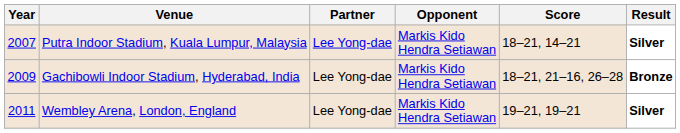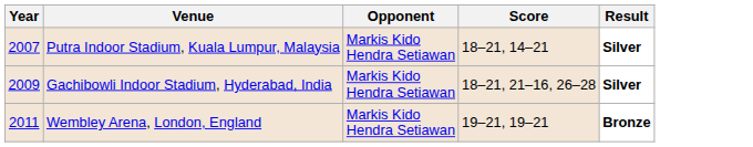 <table class="sortable wikitable" style="font-size: 90%;">
 <tr>
 <th>Year</th>
 <th>Venue</th>
-<th>Partner</th>
 <th>Opponent</th>
 <th>Score</th>
 <th>Result</th>
 </tr>
 <tr style="background:#F3E6D7">
 <td align="center"><a href='#'>2007</a></td>
 <td align="left"><a href='#'>Putra Indoor Stadium</a>, <a href='#'>Kuala Lumpur, Malaysia</a></td>
-<td align="left"> <a href='#'>Lee Yong-dae</a></td>
 <td align="left"> <a href='#'>Markis Kido</a> <br>  <a href='#'>Hendra Setiawan</a></td>
 <td align="left">18–21, 14–21</td>
 <td style="text-align:left; background:white"> <strong>Silver</strong></td>
 </tr>
 <tr style="background:#F3E6D7">
 <td align="center"><a href='#'>2009</a></td>
 <td align="left"><a href='#'>Gachibowli Indoor Stadium</a>, <a href='#'>Hyderabad, India</a></td>
-<td align="left"> Lee Yong-dae</td>
 <td align="left"> <a href='#'>Markis Kido</a> <br>  <a href='#'>Hendra Setiawan</a></td>
 <td align="left">18–21, 21–16, 26–28</td>
-<td style="text-align:left; background:white"> <strong>Bronze</strong></td>
+<td style="text-align:left; background:white"> <strong>Silver</strong></td>
 </tr>
 <tr style="background:#F3E6D7">
 <td align="center"><a href='#'>2011</a></td>
 <td align="left"><a href='#'>Wembley Arena</a>, <a href='#'>London, England</a></td>
-<td align="left"> Lee Yong-dae</td>
 <td align="left"> <a href='#'>Markis Kido</a> <br>  <a href='#'>Hendra Setiawan</a></td>
 <td align="left">19–21, 19–21</td>
-<td style="text-align:left; background:white"> <strong>Silver</strong></td>
+<td style="text-align:left; background:white"> <strong>Bronze</strong></td>
 </tr>
 </table>
